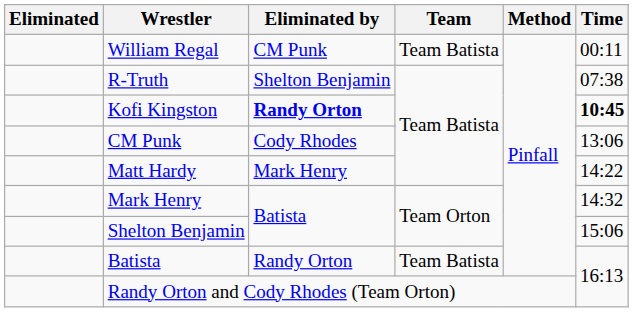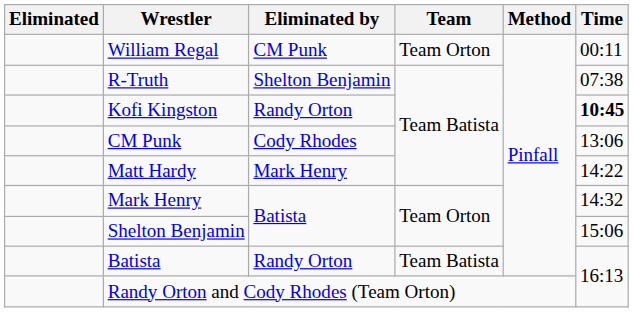 <table class="wikitable sortable">
 <tr>
 <th>Eliminated</th>
 <th>Wrestler</th>
 <th>Eliminated by</th>
 <th>Team</th>
 <th>Method</th>
 <th>Time</th>
 </tr>
 <tr>
 <td></td>
 <td><a href='#'>William Regal</a></td>
 <td><a href='#'>CM Punk</a></td>
-<td>Team Batista</td>
+<td>Team Orton</td>
 <td rowspan=8><a href='#'>Pinfall</a></td>
 <td>00:11</td>
 </tr>
 <tr>
 <td></td>
 <td><a href='#'>R-Truth</a></td>
 <td><a href='#'>Shelton Benjamin</a></td>
 <td rowspan=4>Team Batista</td>
 <td>07:38</td>
 </tr>
 <tr>
 <td></td>
 <td><a href='#'>Kofi Kingston</a></td>
-<td><strong><a href='#'>Randy Orton</a></strong></td>
+<td><a href='#'>Randy Orton</a></td>
 <td><strong>10:45</strong></td>
 </tr>
 <tr>
 <td></td>
 <td><a href='#'>CM Punk</a></td>
 <td><a href='#'>Cody Rhodes</a></td>
 <td>13:06</td>
 </tr>
 <tr>
 <td></td>
 <td><a href='#'>Matt Hardy</a></td>
 <td><a href='#'>Mark Henry</a></td>
 <td>14:22</td>
 </tr>
 <tr>
 <td></td>
 <td><a href='#'>Mark Henry</a></td>
 <td rowspan=2><a href='#'>Batista</a></td>
 <td rowspan=2>Team Orton</td>
 <td>14:32</td>
 </tr>
 <tr>
 <td></td>
 <td><a href='#'>Shelton Benjamin</a></td>
 <td>15:06</td>
 </tr>
 <tr>
 <td></td>
 <td><a href='#'>Batista</a></td>
 <td><a href='#'>Randy Orton</a></td>
 <td>Team Batista</td>
 <td rowspan=2>16:13</td>
 </tr>
 <tr>
 <td></td>
 <td colspan="4"><a href='#'>Randy Orton</a> and <a href='#'>Cody Rhodes</a> (Team Orton)</td>
 </tr>
 </table>
